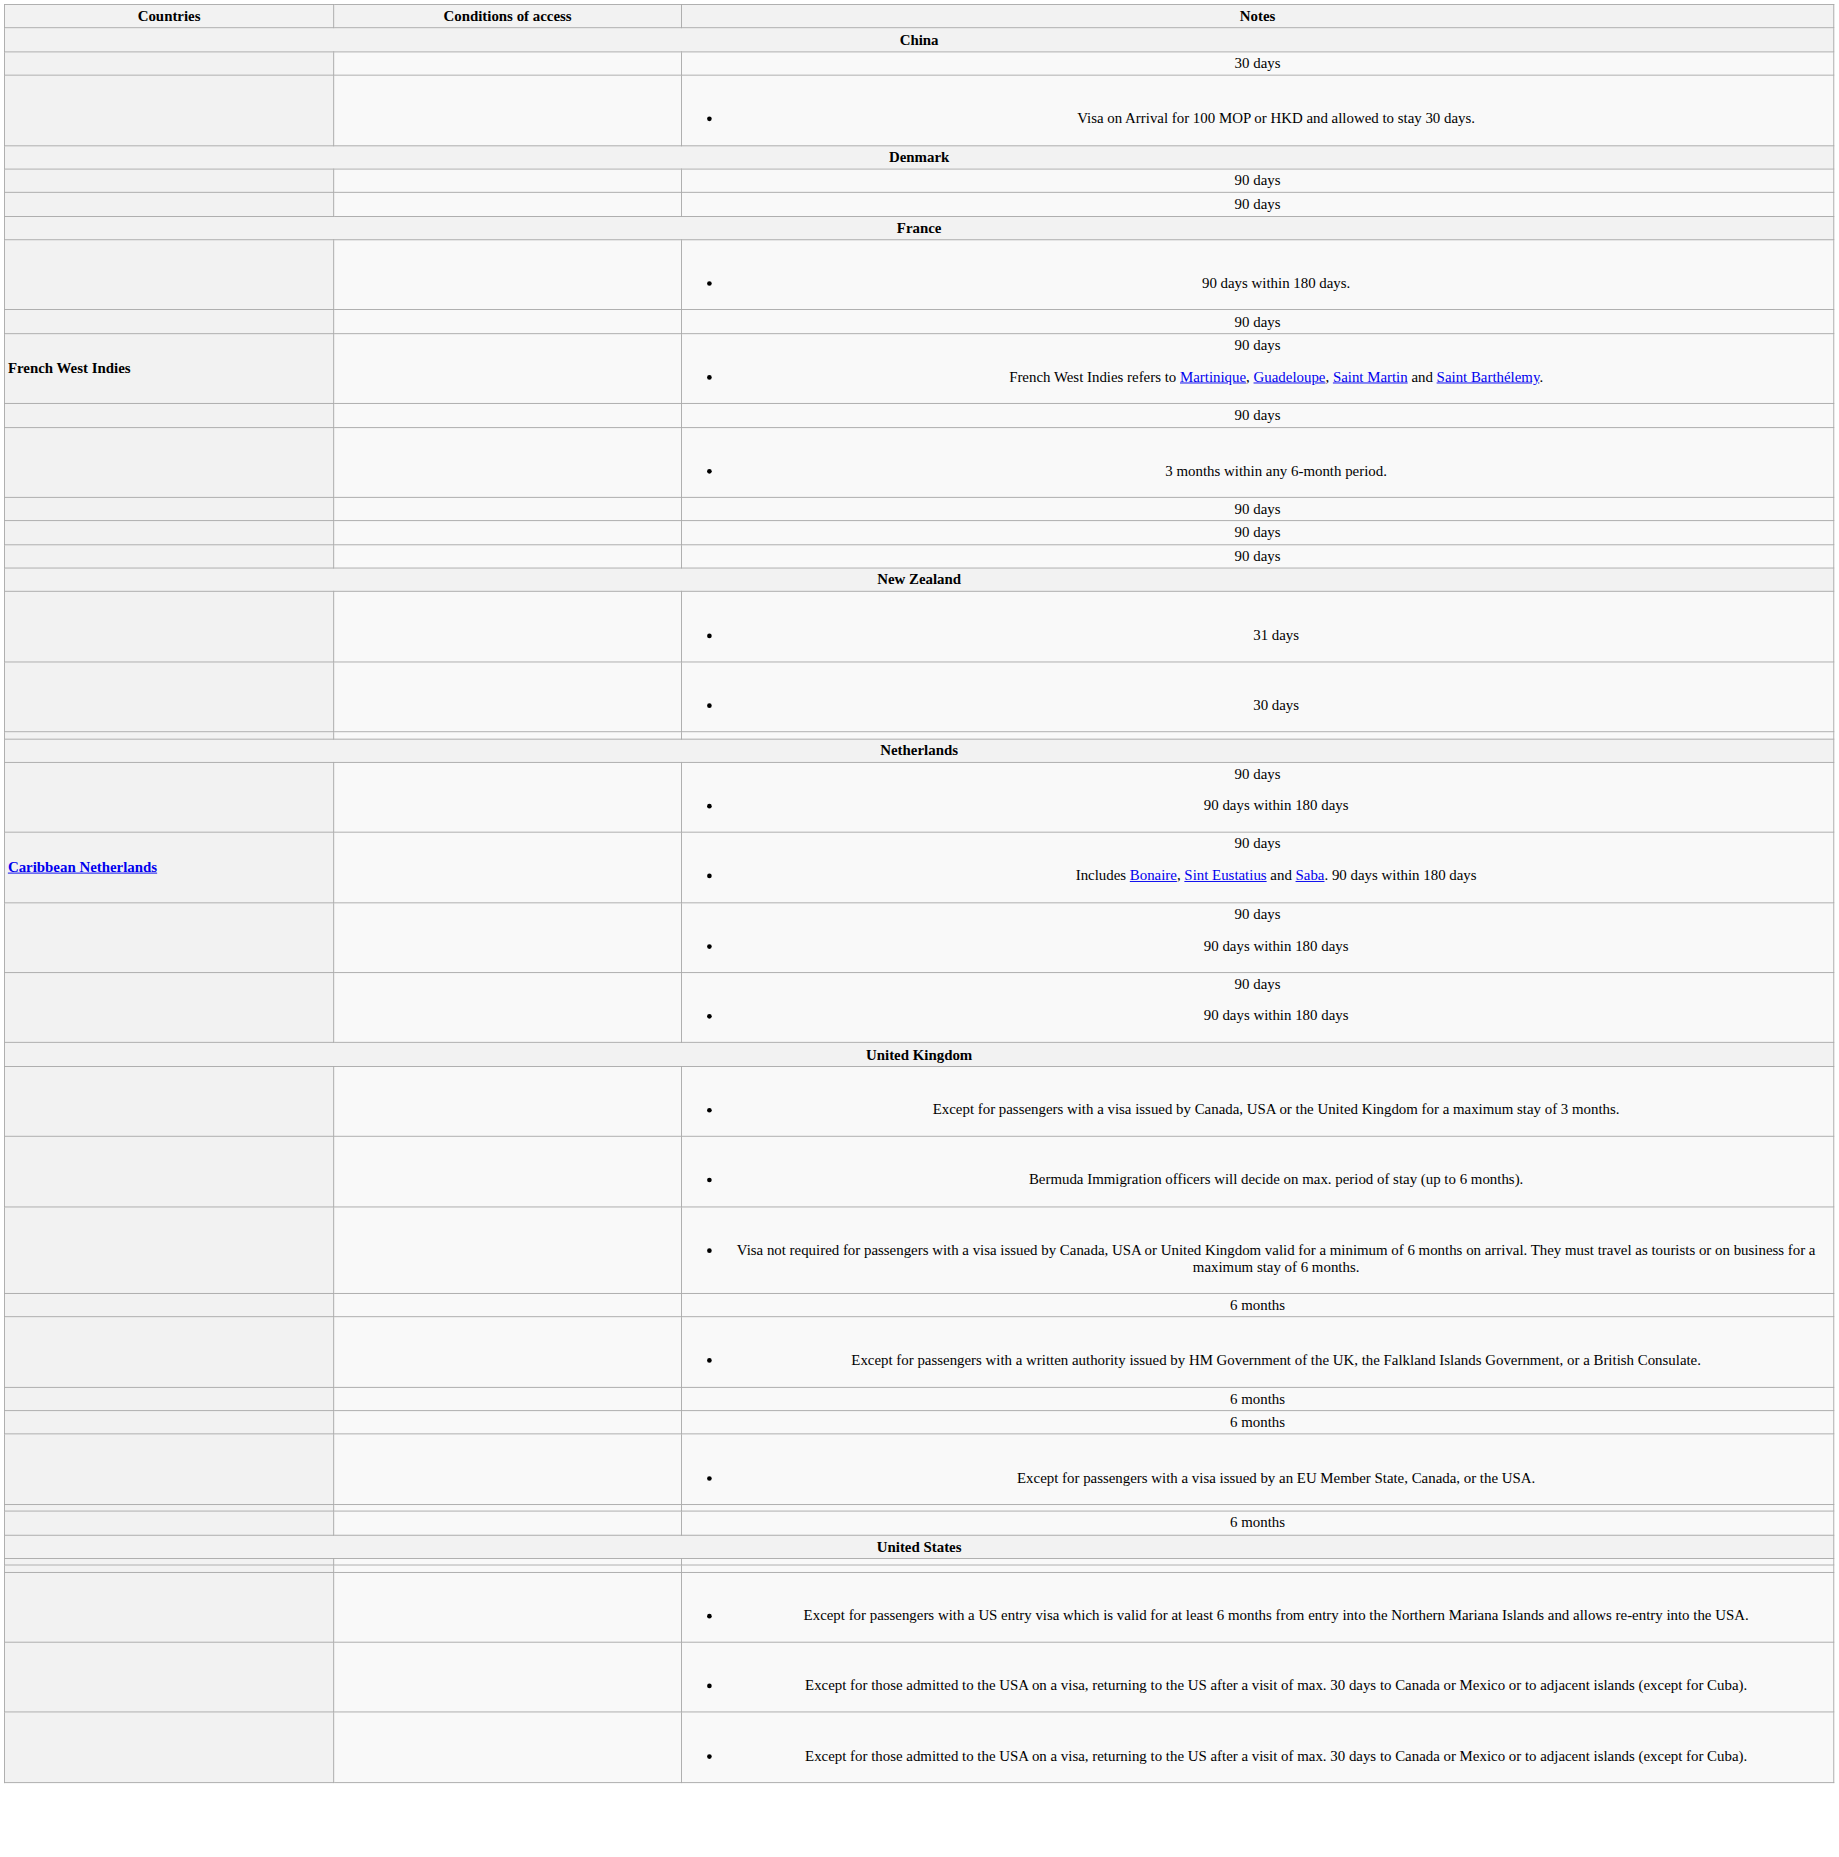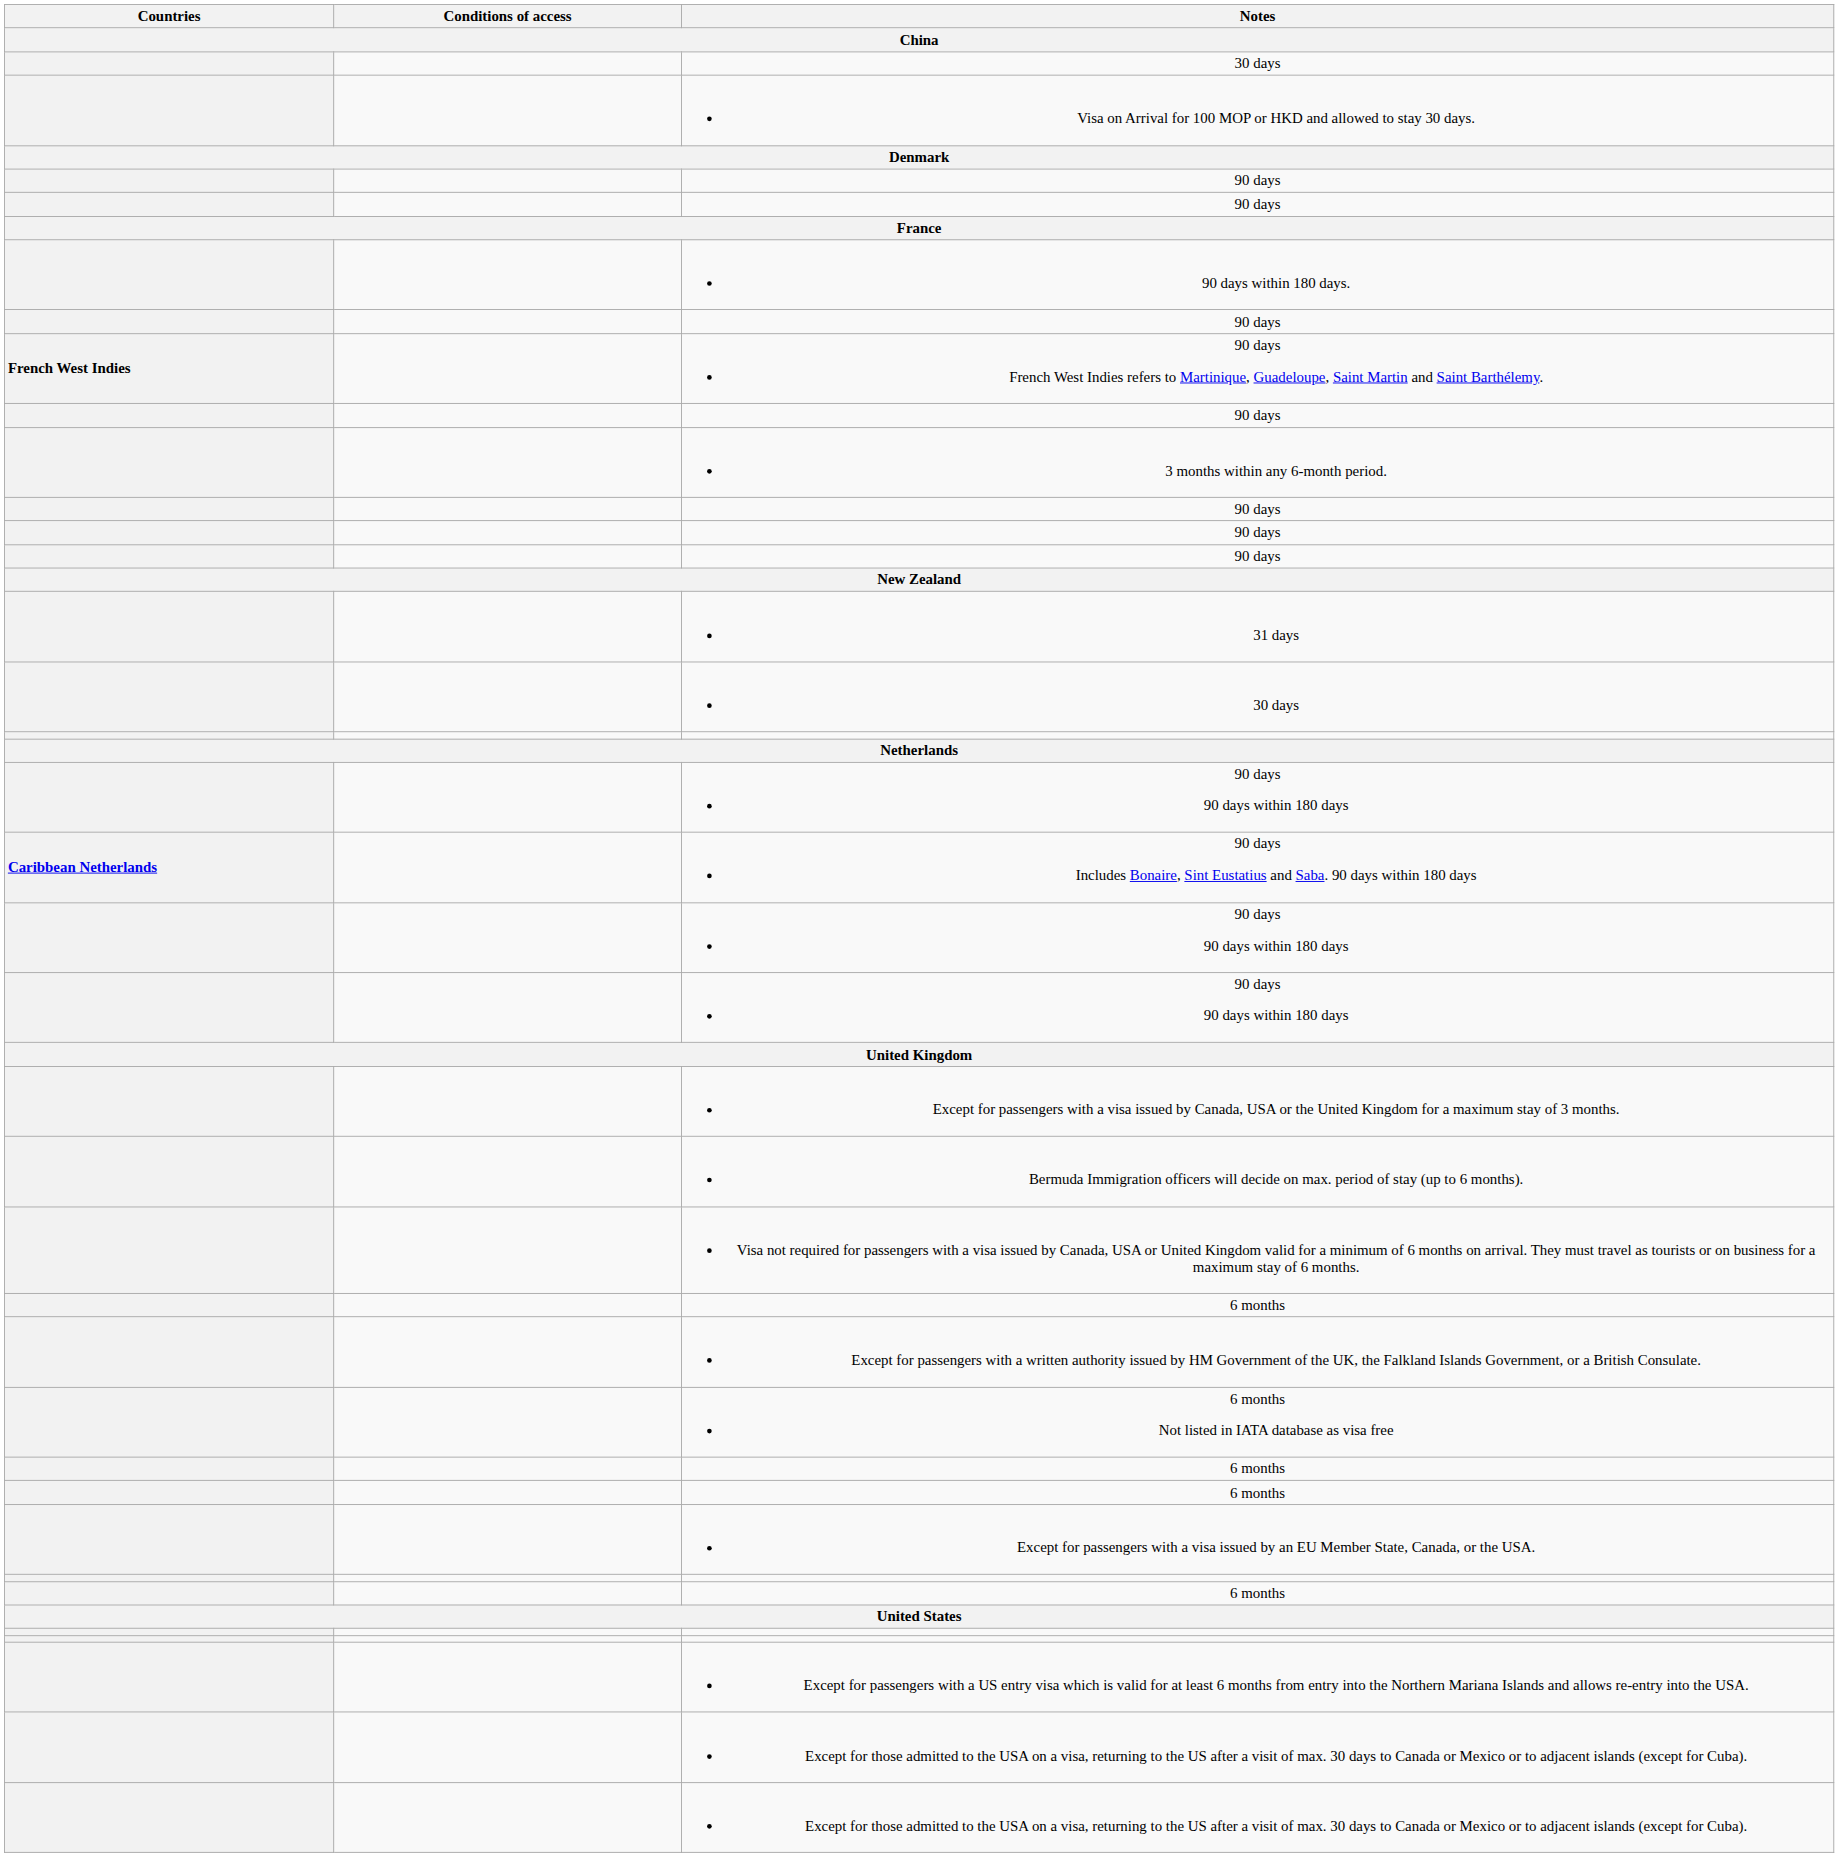 <table class="wikitable" style="text-align: center; table-layout: fixed;">
 <tr>
 <th style="width:18%;">Countries</th>
 <th style="width:19%;">Conditions of access</th>
 <th>Notes</th>
 </tr>
 <tr>
 <th colspan="3">China</th>
 </tr>
 <tr>
 <th style="text-align: left;"></th>
 <td></td>
 <td>30 days</td>
 </tr>
 <tr>
 <th style="text-align: left;"></th>
 <td></td>
 <td><br><ul><li>Visa on Arrival for 100 MOP or HKD and allowed to stay 30 days.</li></ul></td>
 </tr>
 <tr>
 <th colspan="3">Denmark</th>
 </tr>
 <tr>
 <th style="text-align: left;"></th>
 <td></td>
 <td>90 days</td>
 </tr>
 <tr>
 <th style="text-align: left;"></th>
 <td></td>
 <td>90 days</td>
 </tr>
 <tr>
 <th colspan="3">France</th>
 </tr>
 <tr>
 <th style="text-align: left;"></th>
 <td></td>
 <td><br><ul><li>90 days within 180 days.</li></ul></td>
 </tr>
 <tr>
 <th style="text-align: left;"></th>
 <td></td>
 <td>90 days</td>
 </tr>
 <tr>
 <th style="text-align: left;">French West Indies</th>
 <td></td>
 <td>90 days<br><ul><li>French West Indies refers to <a href='#'>Martinique</a>, <a href='#'>Guadeloupe</a>, <a href='#'>Saint Martin</a> and <a href='#'>Saint Barthélemy</a>.</li></ul></td>
 </tr>
 <tr>
 <th style="text-align: left;"></th>
 <td></td>
 <td>90 days</td>
 </tr>
 <tr>
 <th style="text-align: left;"></th>
 <td></td>
 <td><br><ul><li>3 months within any 6-month period.</li></ul></td>
 </tr>
 <tr>
 <th style="text-align: left;"></th>
 <td></td>
 <td>90 days</td>
 </tr>
 <tr>
 <th style="text-align: left;"></th>
 <td></td>
 <td>90 days</td>
 </tr>
 <tr>
 <th style="text-align: left;"></th>
 <td></td>
 <td>90 days</td>
 </tr>
 <tr>
 <th colspan="3">New Zealand</th>
 </tr>
 <tr>
 <th style="text-align: left;"></th>
 <td></td>
 <td><br><ul><li>31 days</li></ul></td>
 </tr>
 <tr>
 <th style="text-align: left;"></th>
 <td></td>
 <td><br><ul><li>30 days</li></ul></td>
 </tr>
 <tr>
 <th style="text-align: left;"></th>
 <td></td>
 <td></td>
 </tr>
 <tr>
 <th colspan="3">Netherlands</th>
 </tr>
 <tr>
 <th style="text-align: left;"></th>
 <td></td>
 <td>90 days<br><ul><li>90 days within 180 days</li></ul></td>
 </tr>
 <tr>
 <th style="text-align: left;"> <a href='#'>Caribbean Netherlands</a></th>
 <td></td>
 <td>90 days<br><ul><li>Includes <a href='#'>Bonaire</a>, <a href='#'>Sint Eustatius</a> and <a href='#'>Saba</a>. 90 days within 180 days</li></ul></td>
 </tr>
 <tr>
 <th style="text-align: left;"></th>
 <td></td>
 <td>90 days<br><ul><li>90 days within 180 days</li></ul></td>
 </tr>
 <tr>
 <th style="text-align: left;"></th>
 <td></td>
 <td>90 days<br><ul><li>90 days within 180 days</li></ul></td>
 </tr>
 <tr>
 <th colspan="3">United Kingdom</th>
 </tr>
 <tr>
 <th style="text-align: left;"></th>
 <td></td>
 <td><br><ul><li>Except for passengers with a visa issued by Canada, USA or the United Kingdom for a maximum stay of 3 months.</li></ul></td>
 </tr>
 <tr>
 <th style="text-align: left;"></th>
 <td></td>
 <td><br><ul><li>Bermuda Immigration officers will decide on max. period of stay (up to 6 months).</li></ul></td>
 </tr>
 <tr>
 <th style="text-align: left;"></th>
 <td></td>
 <td><br><ul><li>Visa not required for passengers with a visa issued by Canada, USA or United Kingdom valid for a minimum of 6 months on arrival. They must travel as tourists or on business for a maximum stay of 6 months.</li></ul></td>
 </tr>
 <tr>
 <th style="text-align: left;"></th>
 <td></td>
 <td>6 months</td>
 </tr>
 <tr>
 <th style="text-align: left;"></th>
 <td></td>
 <td><br><ul><li>Except for passengers with a written authority issued by HM Government of the UK, the Falkland Islands Government, or a British Consulate.</li></ul></td>
 </tr>
 <tr>
 <th style="text-align: left;"></th>
 <td></td>
+<td>6 months<br><ul><li>Not listed in IATA database as visa free</li></ul></td>
+</tr>
+<tr>
+<th style="text-align: left;"></th>
+<td></td>
 <td>6 months</td>
 </tr>
 <tr>
 <th style="text-align: left;"></th>
 <td></td>
 <td>6 months</td>
 </tr>
 <tr>
 <th style="text-align: left;"></th>
 <td></td>
 <td><br><ul><li>Except for passengers with a visa issued by an EU Member State, Canada, or the USA.</li></ul></td>
 </tr>
 <tr>
 <th style="text-align: left;"></th>
 <td></td>
 <td></td>
 </tr>
 <tr>
 <th style="text-align: left;"></th>
 <td></td>
 <td>6 months</td>
 </tr>
 <tr>
 <th colspan="3">United States</th>
 </tr>
 <tr>
 <th style="text-align: left;"></th>
 <td></td>
 <td></td>
 </tr>
 <tr>
 <th style="text-align: left;"></th>
 <td></td>
 <td></td>
 </tr>
 <tr>
 <th style="text-align: left;"></th>
 <td></td>
 <td><br><ul><li>Except for passengers with a US entry visa which is valid for at least 6 months from entry into the Northern Mariana Islands and   allows re-entry into the USA.</li></ul></td>
 </tr>
 <tr>
 <th style="text-align: left;"></th>
 <td></td>
 <td><br><ul><li>Except for those admitted to the USA on a visa, returning to the US after a visit of max. 30 days to Canada or Mexico or to adjacent islands (except for Cuba).</li></ul></td>
 </tr>
 <tr>
 <th style="text-align: left;"></th>
 <td></td>
 <td><br><ul><li>Except for those admitted to the USA on a visa, returning to the US after a visit of max. 30 days to Canada or Mexico or to adjacent islands (except for Cuba).</li></ul></td>
 </tr>
 </table>
